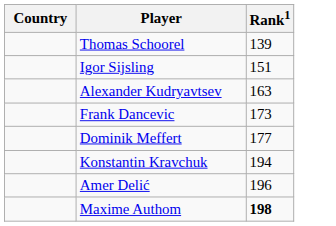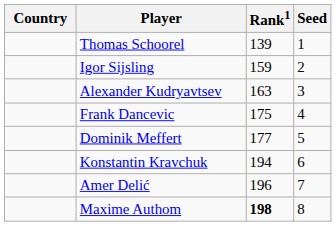 <table class="sortable wikitable">
 <tr>
 <th width="70">Country</th>
 <th width="175">Player</th>
 <th>Rank<sup>1</sup></th>
+<th>Seed</th>
 </tr>
 <tr>
 <td></td>
 <td><a href='#'>Thomas Schoorel</a></td>
 <td>139</td>
+<td>1</td>
 </tr>
 <tr>
 <td></td>
 <td><a href='#'>Igor Sijsling</a></td>
-<td>151</td>
+<td>159</td>
+<td>2</td>
 </tr>
 <tr>
 <td></td>
 <td><a href='#'>Alexander Kudryavtsev</a></td>
 <td>163</td>
+<td>3</td>
 </tr>
 <tr>
 <td></td>
 <td><a href='#'>Frank Dancevic</a></td>
-<td>173</td>
+<td>175</td>
+<td>4</td>
 </tr>
 <tr>
 <td></td>
 <td><a href='#'>Dominik Meffert</a></td>
 <td>177</td>
+<td>5</td>
 </tr>
 <tr>
 <td></td>
 <td><a href='#'>Konstantin Kravchuk</a></td>
 <td>194</td>
+<td>6</td>
 </tr>
 <tr>
 <td></td>
 <td><a href='#'>Amer Delić</a></td>
 <td>196</td>
+<td>7</td>
 </tr>
 <tr>
 <td></td>
 <td><a href='#'>Maxime Authom</a></td>
 <td><strong>198</strong></td>
+<td>8</td>
 </tr>
 </table>
